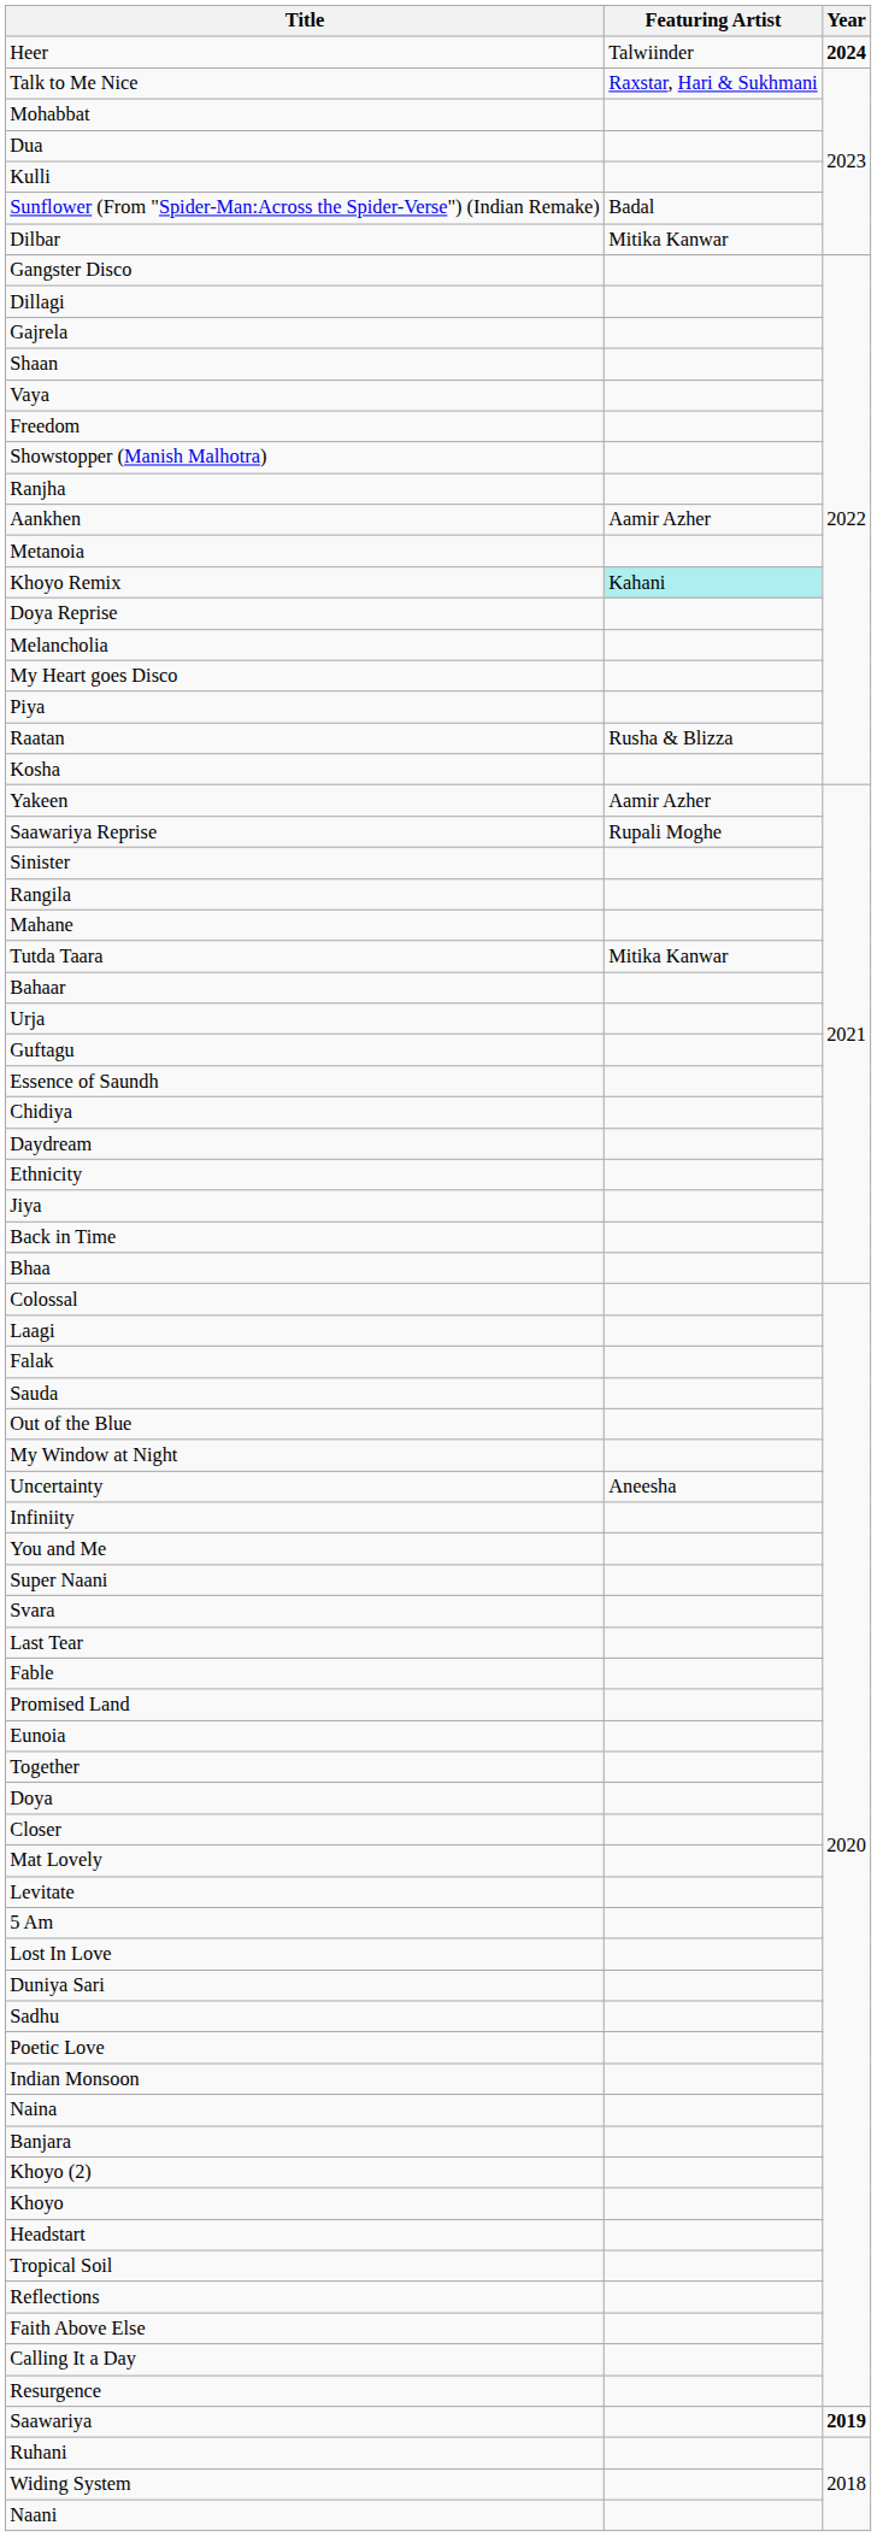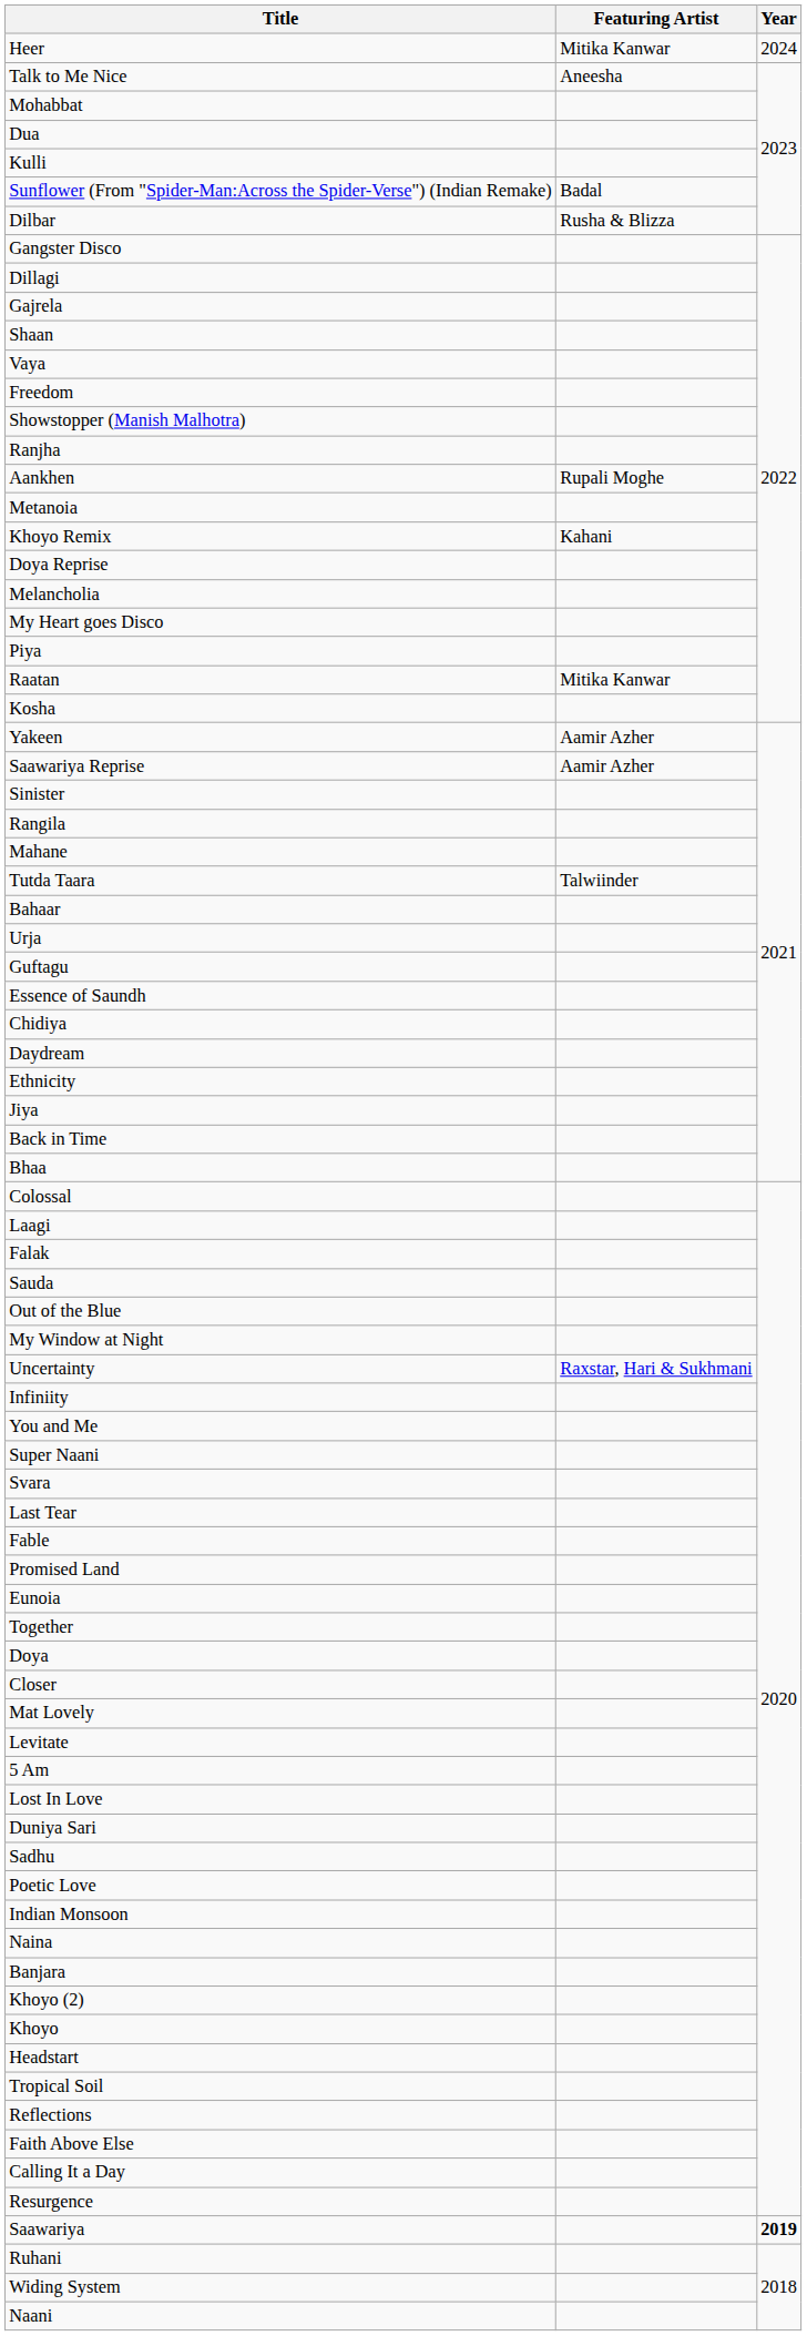 <table class="wikitable">
 <tr>
 <th>Title</th>
 <th>Featuring Artist</th>
 <th>Year</th>
 </tr>
 <tr>
 <td>Heer</td>
-<td>Talwiinder</td>
-<td><strong>2024</strong></td>
+<td>Mitika Kanwar</td>
+<td>2024</td>
 </tr>
 <tr>
 <td>Talk to Me Nice</td>
-<td><a href='#'>Raxstar</a>, <a href='#'>Hari & Sukhmani</a></td>
+<td>Aneesha</td>
 <td rowspan="6">2023</td>
 </tr>
 <tr>
 <td>Mohabbat</td>
 <td></td>
 </tr>
 <tr>
 <td>Dua</td>
 <td></td>
 </tr>
 <tr>
 <td>Kulli</td>
 <td></td>
 </tr>
 <tr>
 <td><a href='#'>Sunflower</a> (From "<a href='#'>Spider-Man:Across the Spider-Verse</a>") (Indian Remake)</td>
 <td>Badal</td>
 </tr>
 <tr>
 <td>Dilbar</td>
-<td>Mitika Kanwar</td>
+<td>Rusha & Blizza</td>
 </tr>
 <tr>
 <td>Gangster Disco</td>
 <td></td>
 <td rowspan="17">2022</td>
 </tr>
 <tr>
 <td>Dillagi</td>
 <td></td>
 </tr>
 <tr>
 <td>Gajrela</td>
 <td></td>
 </tr>
 <tr>
 <td>Shaan</td>
 <td></td>
 </tr>
 <tr>
 <td>Vaya</td>
 <td></td>
 </tr>
 <tr>
 <td>Freedom</td>
 <td></td>
 </tr>
 <tr>
 <td>Showstopper (<a href='#'>Manish Malhotra</a>)</td>
 <td></td>
 </tr>
 <tr>
 <td>Ranjha</td>
 <td></td>
 </tr>
 <tr>
 <td>Aankhen</td>
-<td>Aamir Azher</td>
+<td>Rupali Moghe</td>
 </tr>
 <tr>
 <td>Metanoia</td>
 <td></td>
 </tr>
 <tr>
 <td>Khoyo Remix</td>
-<td style="background: paleturquoise;">Kahani</td>
+<td>Kahani</td>
 </tr>
 <tr>
 <td>Doya Reprise</td>
 <td></td>
 </tr>
 <tr>
 <td>Melancholia</td>
 <td></td>
 </tr>
 <tr>
 <td>My Heart goes Disco</td>
 <td></td>
 </tr>
 <tr>
 <td>Piya</td>
 <td></td>
 </tr>
 <tr>
 <td>Raatan</td>
-<td>Rusha & Blizza</td>
+<td>Mitika Kanwar</td>
 </tr>
 <tr>
 <td>Kosha</td>
 <td></td>
 </tr>
 <tr>
 <td>Yakeen</td>
 <td>Aamir Azher</td>
 <td rowspan="16">2021</td>
 </tr>
 <tr>
 <td>Saawariya Reprise</td>
-<td>Rupali Moghe</td>
+<td>Aamir Azher</td>
 </tr>
 <tr>
 <td>Sinister</td>
 <td></td>
 </tr>
 <tr>
 <td>Rangila</td>
 <td></td>
 </tr>
 <tr>
 <td>Mahane</td>
 <td></td>
 </tr>
 <tr>
 <td>Tutda Taara</td>
-<td>Mitika Kanwar</td>
+<td>Talwiinder</td>
 </tr>
 <tr>
 <td>Bahaar</td>
 <td></td>
 </tr>
 <tr>
 <td>Urja</td>
 <td></td>
 </tr>
 <tr>
 <td>Guftagu</td>
 <td></td>
 </tr>
 <tr>
 <td>Essence of Saundh</td>
 <td></td>
 </tr>
 <tr>
 <td>Chidiya</td>
 <td></td>
 </tr>
 <tr>
 <td>Daydream</td>
 <td></td>
 </tr>
 <tr>
 <td>Ethnicity</td>
 <td></td>
 </tr>
 <tr>
 <td>Jiya</td>
 <td></td>
 </tr>
 <tr>
 <td>Back in Time</td>
 <td></td>
 </tr>
 <tr>
 <td>Bhaa</td>
 <td></td>
 </tr>
 <tr>
 <td>Colossal</td>
 <td></td>
 <td rowspan="36">2020</td>
 </tr>
 <tr>
 <td>Laagi</td>
 <td></td>
 </tr>
 <tr>
 <td>Falak</td>
 <td></td>
 </tr>
 <tr>
 <td>Sauda</td>
 <td></td>
 </tr>
 <tr>
 <td>Out of the Blue</td>
 <td></td>
 </tr>
 <tr>
 <td>My Window at Night</td>
 <td></td>
 </tr>
 <tr>
 <td>Uncertainty</td>
-<td>Aneesha</td>
+<td><a href='#'>Raxstar</a>, <a href='#'>Hari & Sukhmani</a></td>
 </tr>
 <tr>
 <td>Infiniity</td>
 <td></td>
 </tr>
 <tr>
 <td>You and Me</td>
 <td></td>
 </tr>
 <tr>
 <td>Super Naani</td>
 <td></td>
 </tr>
 <tr>
 <td>Svara</td>
 <td></td>
 </tr>
 <tr>
 <td>Last Tear</td>
 <td></td>
 </tr>
 <tr>
 <td>Fable</td>
 <td></td>
 </tr>
 <tr>
 <td>Promised Land</td>
 <td></td>
 </tr>
 <tr>
 <td>Eunoia</td>
 <td></td>
 </tr>
 <tr>
 <td>Together</td>
 <td></td>
 </tr>
 <tr>
 <td>Doya</td>
 <td></td>
 </tr>
 <tr>
 <td>Closer</td>
 <td></td>
 </tr>
 <tr>
 <td>Mat Lovely</td>
 <td></td>
 </tr>
 <tr>
 <td>Levitate</td>
 <td></td>
 </tr>
 <tr>
 <td>5 Am</td>
 <td></td>
 </tr>
 <tr>
 <td>Lost In Love</td>
 <td></td>
 </tr>
 <tr>
 <td>Duniya Sari</td>
 <td></td>
 </tr>
 <tr>
 <td>Sadhu</td>
 <td></td>
 </tr>
 <tr>
 <td>Poetic Love</td>
 <td></td>
 </tr>
 <tr>
 <td>Indian Monsoon</td>
 <td></td>
 </tr>
 <tr>
 <td>Naina</td>
 <td></td>
 </tr>
 <tr>
 <td>Banjara</td>
 <td></td>
 </tr>
 <tr>
 <td>Khoyo (2)</td>
 <td></td>
 </tr>
 <tr>
 <td>Khoyo</td>
 <td></td>
 </tr>
 <tr>
 <td>Headstart</td>
 <td></td>
 </tr>
 <tr>
 <td>Tropical Soil</td>
 <td></td>
 </tr>
 <tr>
 <td>Reflections</td>
 <td></td>
 </tr>
 <tr>
 <td>Faith Above Else</td>
 <td></td>
 </tr>
 <tr>
 <td>Calling It a Day</td>
 <td></td>
 </tr>
 <tr>
 <td>Resurgence</td>
 <td></td>
 </tr>
 <tr>
 <td>Saawariya</td>
 <td></td>
 <td><strong>2019</strong></td>
 </tr>
 <tr>
 <td>Ruhani</td>
 <td></td>
 <td rowspan="3">2018</td>
 </tr>
 <tr>
 <td>Widing System</td>
 <td></td>
 </tr>
 <tr>
 <td>Naani</td>
 <td></td>
 </tr>
 </table>
